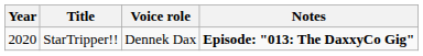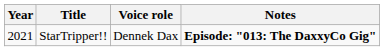 <table class="wikitable">
 <tr>
 <th>Year</th>
 <th>Title</th>
 <th>Voice role</th>
 <th>Notes</th>
 </tr>
 <tr>
-<td>2020</td>
+<td>2021</td>
 <td>StarTripper!!</td>
 <td>Dennek Dax</td>
 <td><strong>Episode: "013: The DaxxyCo Gig"</strong></td>
 </tr>
 </table>
